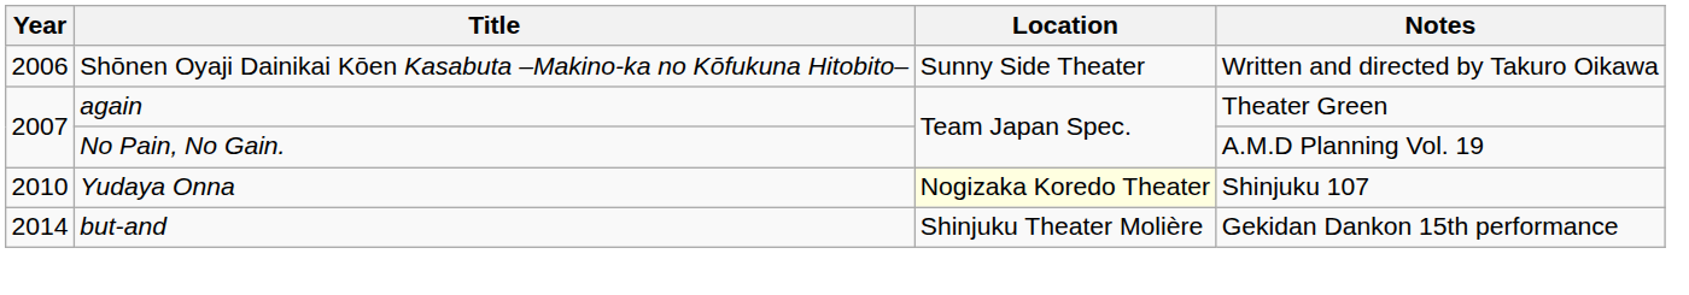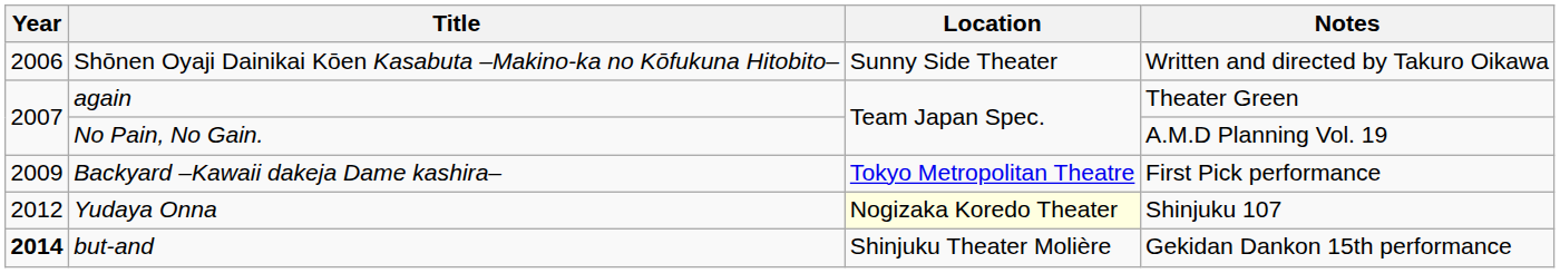 <table class="wikitable">
 <tr>
 <th>Year</th>
 <th>Title</th>
 <th>Location</th>
 <th>Notes</th>
 </tr>
 <tr>
 <td>2006</td>
 <td>Shōnen Oyaji Dainikai Kōen <em>Kasabuta –Makino-ka no Kōfukuna Hitobito–</em></td>
 <td>Sunny Side Theater</td>
 <td>Written and directed by Takuro Oikawa</td>
 </tr>
 <tr>
 <td rowspan="2">2007</td>
 <td><em>again</em></td>
 <td rowspan="2">Team Japan Spec.</td>
 <td>Theater Green</td>
 </tr>
 <tr>
 <td><em>No Pain, No Gain.</em></td>
 <td>A.M.D Planning Vol. 19</td>
 </tr>
 <tr>
-<td>2010</td>
+<td>2009</td>
+<td><em>Backyard –Kawaii dakeja Dame kashira–</em></td>
+<td><a href='#'>Tokyo Metropolitan Theatre</a></td>
+<td>First Pick performance</td>
+</tr>
+<tr>
+<td>2012</td>
 <td><em>Yudaya Onna</em></td>
 <td style="background: lightyellow;">Nogizaka Koredo Theater</td>
 <td>Shinjuku 107</td>
 </tr>
 <tr>
-<td>2014</td>
+<td><strong>2014</strong></td>
 <td><em>but-and</em></td>
 <td>Shinjuku Theater Molière</td>
 <td>Gekidan Dankon 15th performance</td>
 </tr>
 </table>
